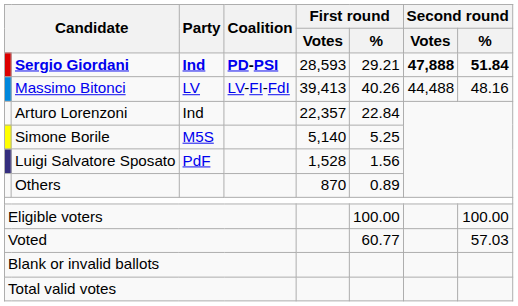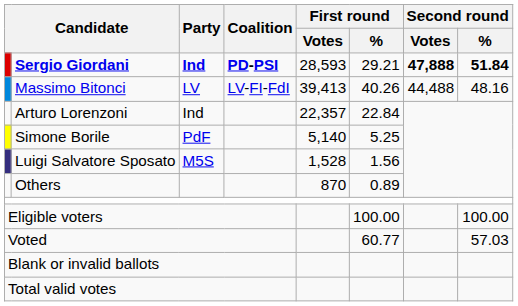 <table class="wikitable centre">
 <tr>
 <th scope="col" rowspan=2 colspan=2>Candidate</th>
 <th scope="col" rowspan=2 colspan=1>Party</th>
 <th scope="col" rowspan=2 colspan=1>Coalition</th>
 <th scope="col" colspan=2>First round</th>
 <th scope="col" colspan=2>Second round</th>
 </tr>
 <tr>
 <th scope="col">Votes</th>
 <th scope="col">%</th>
 <th scope="col">Votes</th>
 <th scope="col">%</th>
 </tr>
 <tr>
 <td bgcolor="#dd0000"></td>
 <td><strong><a href='#'>Sergio Giordani</a></strong></td>
 <td><strong><a href='#'>Ind</a></strong></td>
 <td><strong><a href='#'>PD</a>-<a href='#'>PSI</a></strong></td>
 <td style="text-align: right">28,593</td>
 <td style="text-align: right">29.21</td>
 <td style="text-align: right"><strong>47,888</strong></td>
 <td style="text-align: right"><strong>51.84</strong></td>
 </tr>
 <tr>
 <td bgcolor="#0087DC"></td>
 <td><a href='#'>Massimo Bitonci</a></td>
 <td><a href='#'>LV</a></td>
 <td><a href='#'>LV</a>-<a href='#'>FI</a>-<a href='#'>FdI</a></td>
 <td style="text-align: right">39,413</td>
 <td style="text-align: right">40.26</td>
 <td style="text-align: right">44,488</td>
 <td style="text-align: right">48.16</td>
 </tr>
 <tr>
 <td bgcolor=""></td>
 <td>Arturo Lorenzoni</td>
 <td>Ind</td>
 <td></td>
 <td style="text-align: right">22,357</td>
 <td style="text-align: right">22.84</td>
 </tr>
 <tr>
 <td bgcolor="yellow"></td>
 <td>Simone Borile</td>
-<td><a href='#'>M5S</a></td>
+<td><a href='#'>PdF</a></td>
 <td></td>
 <td style="text-align: right">5,140</td>
 <td style="text-align: right">5.25</td>
 </tr>
 <tr>
 <td bgcolor="#342D7E"></td>
 <td>Luigi Salvatore Sposato</td>
-<td><a href='#'>PdF</a></td>
+<td><a href='#'>M5S</a></td>
 <td></td>
 <td style="text-align: right">1,528</td>
 <td style="text-align: right">1.56</td>
 </tr>
 <tr>
 <td bgcolor=""></td>
 <td>Others</td>
 <td></td>
 <td></td>
 <td style="text-align: right">870</td>
 <td style="text-align: right">0.89</td>
 </tr>
 <tr bgcolor=white>
 <td colspan=8></td>
 </tr>
 <tr>
 <td colspan=4>Eligible voters</td>
 <td style="text-align: right"></td>
 <td style="text-align: right">100.00</td>
 <td style="text-align: right"></td>
 <td style="text-align: right">100.00</td>
 </tr>
 <tr>
 <td colspan=4>Voted</td>
 <td style="text-align: right"></td>
 <td style="text-align: right">60.77</td>
 <td style="text-align: right"></td>
 <td style="text-align: right">57.03</td>
 </tr>
 <tr>
 <td colspan=4>Blank or invalid ballots</td>
 <td style="text-align: right"></td>
 <td style="text-align: right"></td>
 <td style="text-align: right"></td>
 <td style="text-align: right"></td>
 </tr>
 <tr>
 <td colspan=4>Total valid votes</td>
 <td style="text-align: right"></td>
 <td style="text-align: right"></td>
 <td style="text-align: right"></td>
 <td style="text-align: right"></td>
 </tr>
 </table>
